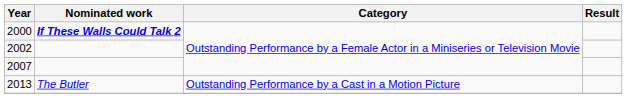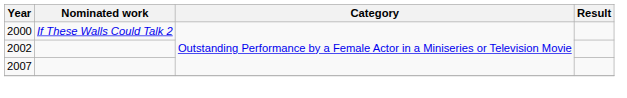 <table class="wikitable">
 <tr>
 <th>Year</th>
 <th>Nominated work</th>
 <th>Category</th>
 <th>Result</th>
 </tr>
 <tr>
 <td>2000</td>
-<td><strong><em><a href='#'>If These Walls Could Talk 2</a></em></strong></td>
+<td><em><a href='#'>If These Walls Could Talk 2</a></em></td>
 <td rowspan=3><a href='#'>Outstanding Performance by a Female Actor in a Miniseries or Television Movie</a></td>
 <td></td>
 </tr>
 <tr>
 <td>2002</td>
 <td><em></em></td>
 <td></td>
 </tr>
 <tr>
 <td>2007</td>
 <td><em></em></td>
 <td></td>
 </tr>
 <tr>
-<td>2013</td>
-<td><em><a href='#'>The Butler</a></em></td>
-<td><a href='#'>Outstanding Performance by a Cast in a Motion Picture</a></td>
-<td></td>
-</tr>
-<tr>
 </tr>
 </table>
